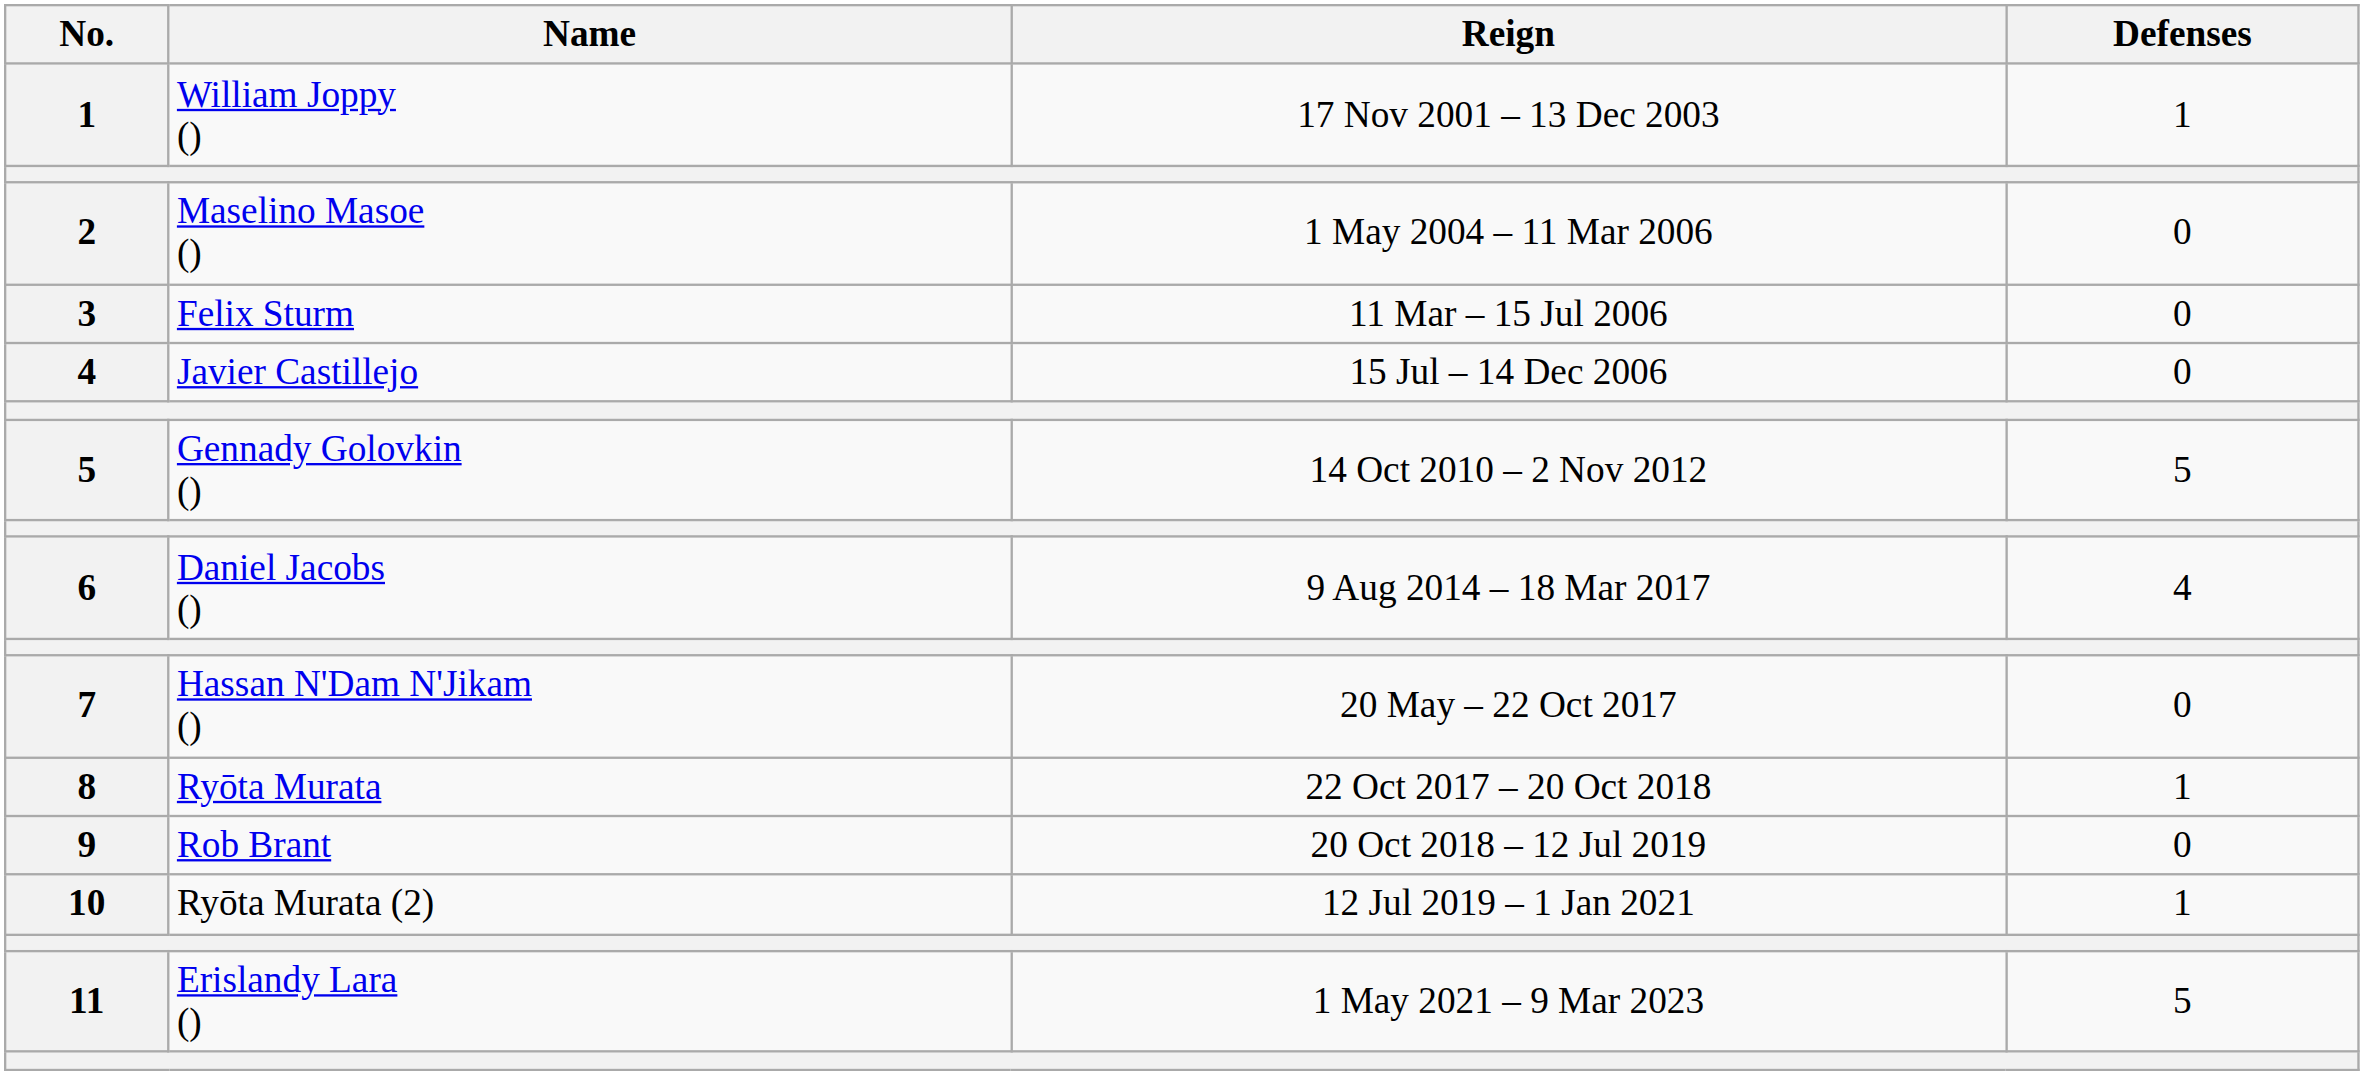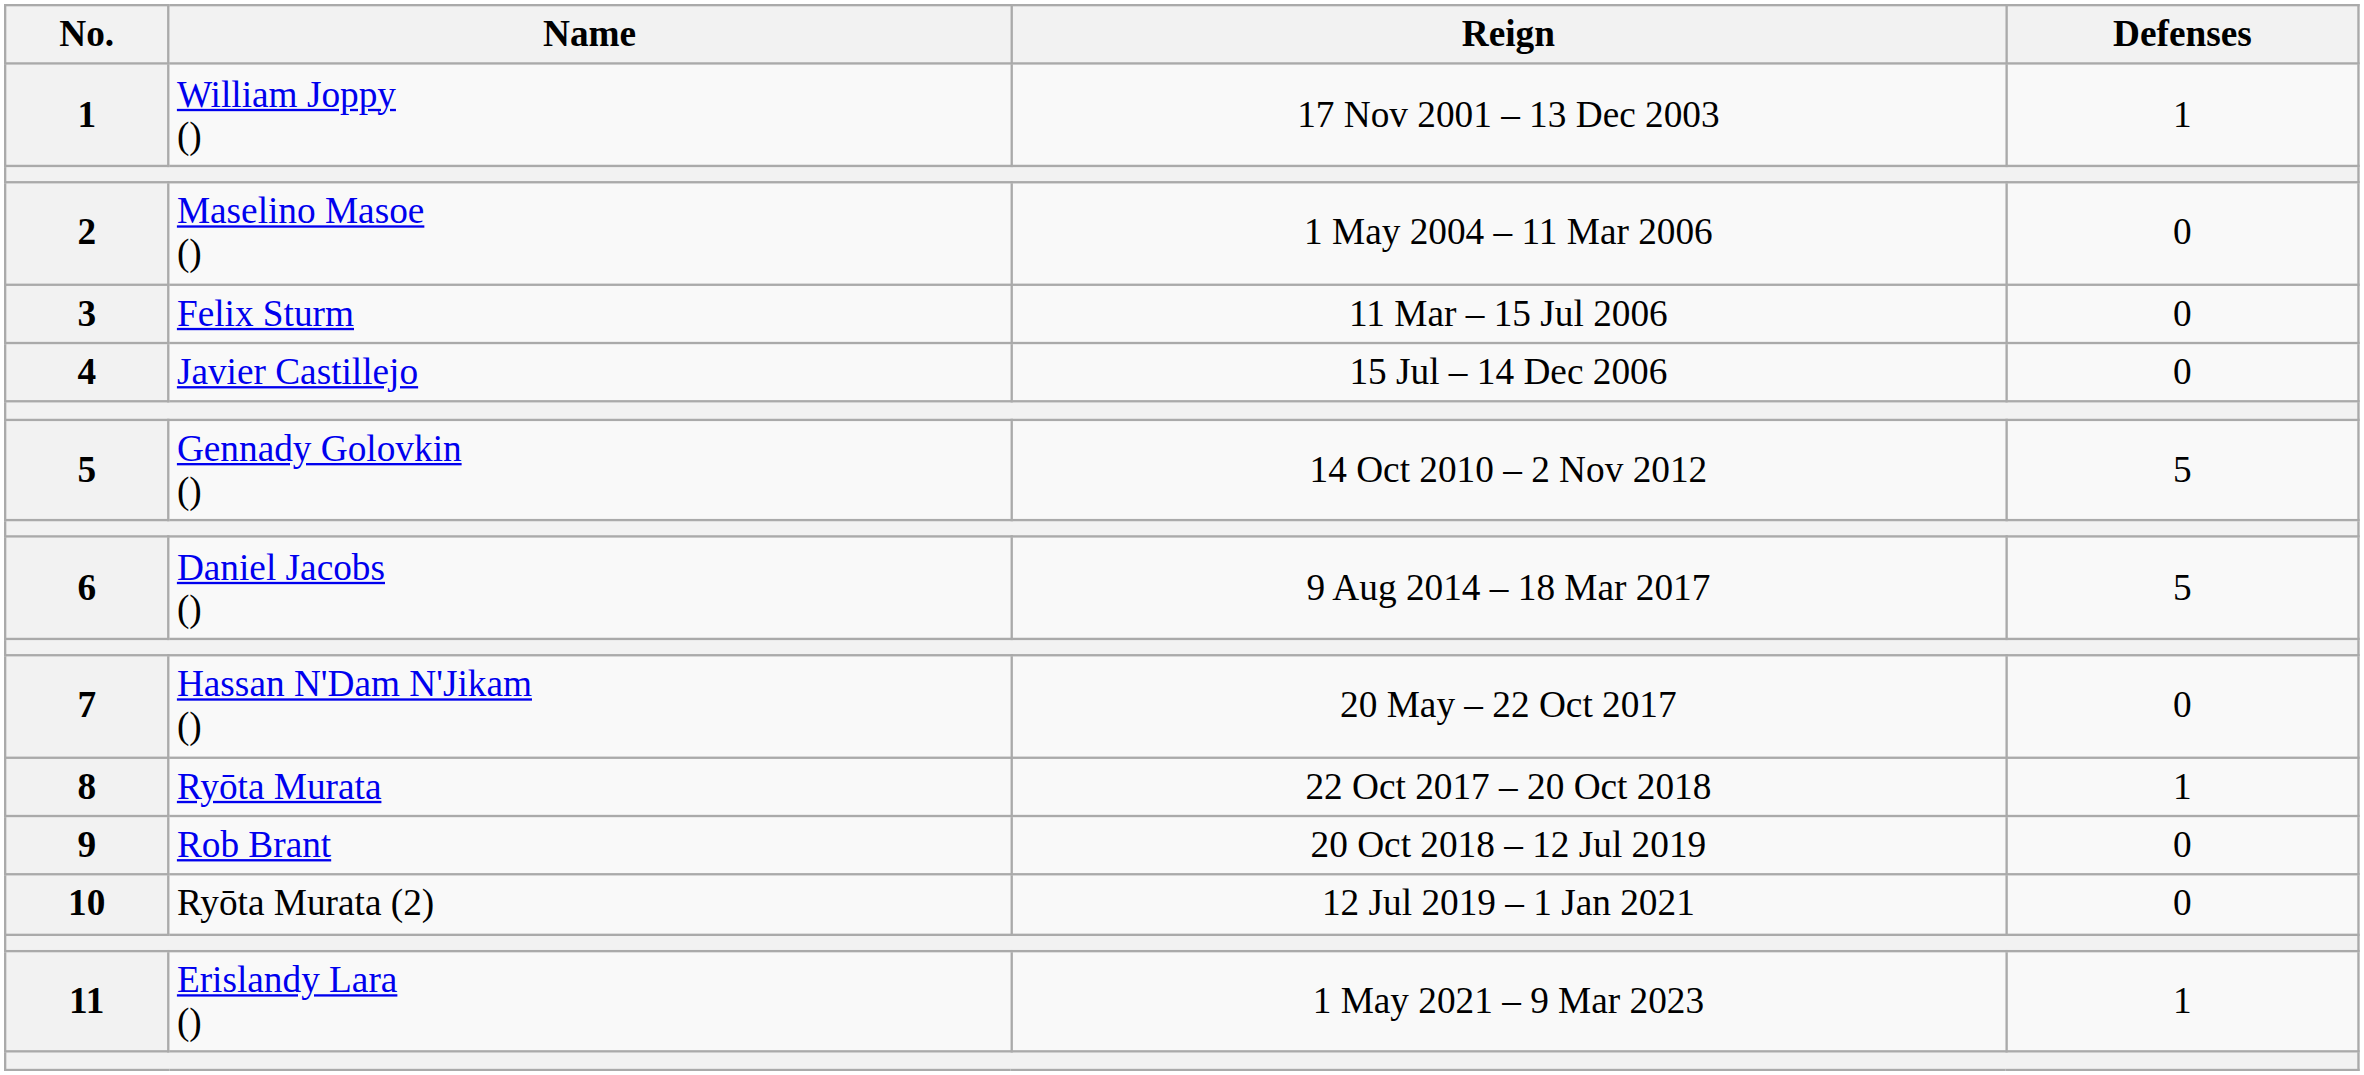 <table class="wikitable sortable" style="width:80%">
 <tr>
 <th>No.</th>
 <th>Name</th>
 <th>Reign</th>
 <th>Defenses</th>
 </tr>
 <tr align=center>
 <th>1</th>
 <td align=left><a href='#'>William Joppy</a><br>()</td>
 <td>17 Nov 2001 – 13 Dec 2003</td>
 <td>1</td>
 </tr>
 <tr align=center>
 <th colspan="4"></th>
 </tr>
 <tr align=center>
 <th>2</th>
 <td align=left><a href='#'>Maselino Masoe</a><br>()</td>
 <td>1 May 2004 – 11 Mar 2006</td>
 <td>0</td>
 </tr>
 <tr align=center>
 <th>3</th>
 <td align=left><a href='#'>Felix Sturm</a></td>
 <td>11 Mar – 15 Jul 2006</td>
 <td>0</td>
 </tr>
 <tr align=center>
 <th>4</th>
 <td align=left><a href='#'>Javier Castillejo</a></td>
 <td>15 Jul – 14 Dec 2006</td>
 <td>0</td>
 </tr>
 <tr align=center>
 <th colspan=4></th>
 </tr>
 <tr align=center>
 <th>5</th>
 <td align=left><a href='#'>Gennady Golovkin</a><br>()</td>
 <td>14 Oct 2010 – 2 Nov 2012</td>
 <td>5</td>
 </tr>
 <tr align=center>
 <th colspan=4></th>
 </tr>
 <tr align=center>
 <th>6</th>
 <td align=left><a href='#'>Daniel Jacobs</a><br>()</td>
 <td>9 Aug 2014 – 18 Mar 2017</td>
-<td>4</td>
+<td>5</td>
 </tr>
 <tr align=center>
 <th colspan="4"></th>
 </tr>
 <tr align=center>
 <th>7</th>
 <td align=left><a href='#'>Hassan N'Dam N'Jikam</a><br>()</td>
 <td>20 May – 22 Oct 2017</td>
 <td>0</td>
 </tr>
 <tr align=center>
 <th>8</th>
 <td align=left><a href='#'>Ryōta Murata</a></td>
 <td>22 Oct 2017 – 20 Oct 2018</td>
 <td>1</td>
 </tr>
 <tr align=center>
 <th>9</th>
 <td align=left><a href='#'>Rob Brant</a></td>
 <td>20 Oct 2018 – 12 Jul 2019</td>
 <td>0</td>
 </tr>
 <tr align=center>
 <th>10</th>
 <td align=left>Ryōta Murata (2)</td>
 <td>12 Jul 2019 – 1 Jan 2021</td>
-<td>1</td>
+<td>0</td>
 </tr>
 <tr align=center>
 <th colspan=4></th>
 </tr>
 <tr align=center>
 <th>11</th>
 <td align=left><a href='#'>Erislandy Lara</a><br>()</td>
 <td>1 May 2021 – 9 Mar 2023</td>
-<td>5</td>
+<td>1</td>
 </tr>
 <tr align=center>
 <th colspan=4></th>
 </tr>
 </table>
